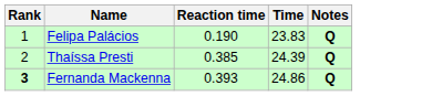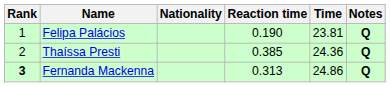 <table class="wikitable sortable" style="text-align:center">
 <tr>
 <th>Rank</th>
 <th>Name</th>
+<th>Nationality</th>
 <th>Reaction time</th>
 <th>Time</th>
 <th>Notes</th>
 </tr>
 <tr bgcolor=ccffcc>
 <td>1</td>
 <td align=left><a href='#'>Felipa Palácios</a></td>
+<td align=left></td>
 <td>0.190</td>
-<td>23.83</td>
+<td>23.81</td>
 <td><strong>Q</strong></td>
 </tr>
 <tr bgcolor=ccffcc>
 <td>2</td>
 <td align=left><a href='#'>Thaíssa Presti</a></td>
+<td align=left></td>
 <td>0.385</td>
-<td>24.39</td>
+<td>24.36</td>
 <td><strong>Q</strong></td>
 </tr>
 <tr bgcolor=ccffcc>
 <td><strong>3</strong></td>
 <td align=left><a href='#'>Fernanda Mackenna</a></td>
-<td>0.393</td>
+<td align=left></td>
+<td>0.313</td>
 <td>24.86</td>
 <td><strong>Q</strong></td>
 </tr>
 </table>
